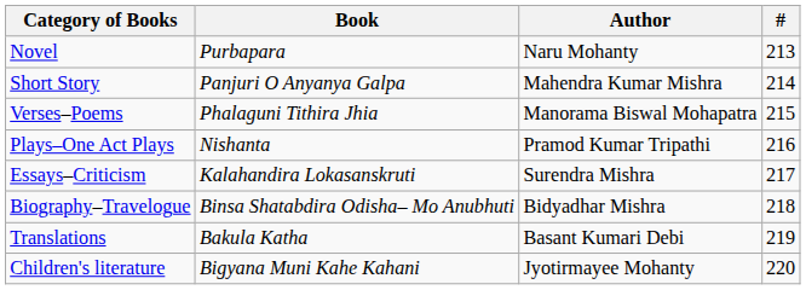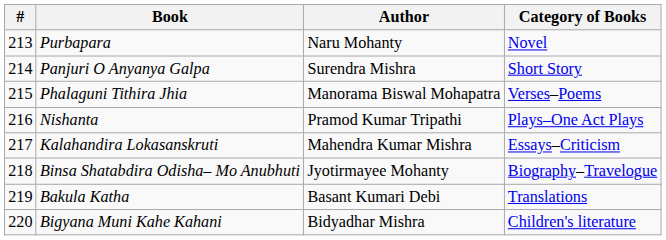 <table class="wikitable">
 <tr>
-<th>Category of Books</th>
+<th>#</th>
 <th>Book</th>
 <th>Author</th>
-<th>#</th>
+<th>Category of Books</th>
 </tr>
 <tr>
-<td><a href='#'>Novel</a></td>
+<td>213</td>
 <td><em>Purbapara</em></td>
 <td>Naru Mohanty</td>
-<td>213</td>
+<td><a href='#'>Novel</a></td>
 </tr>
 <tr>
+<td>214</td>
+<td><em>Panjuri O Anyanya Galpa</em></td>
+<td>Surendra Mishra</td>
 <td><a href='#'>Short Story</a></td>
-<td><em>Panjuri O Anyanya Galpa</em></td>
-<td>Mahendra Kumar Mishra</td>
-<td>214</td>
 </tr>
 <tr>
-<td><a href='#'>Verses</a>–<a href='#'>Poems</a></td>
+<td>215</td>
 <td><em>Phalaguni Tithira Jhia</em></td>
 <td>Manorama Biswal Mohapatra</td>
-<td>215</td>
+<td><a href='#'>Verses</a>–<a href='#'>Poems</a></td>
 </tr>
 <tr>
-<td><a href='#'>Plays–One Act Plays</a></td>
+<td>216</td>
 <td><em>Nishanta</em></td>
 <td>Pramod Kumar Tripathi</td>
-<td>216</td>
+<td><a href='#'>Plays–One Act Plays</a></td>
 </tr>
 <tr>
+<td>217</td>
+<td><em>Kalahandira Lokasanskruti</em></td>
+<td>Mahendra Kumar Mishra</td>
 <td><a href='#'>Essays</a>–<a href='#'>Criticism</a></td>
-<td><em>Kalahandira Lokasanskruti</em></td>
-<td>Surendra Mishra</td>
-<td>217</td>
 </tr>
 <tr>
+<td>218</td>
+<td><em>Binsa Shatabdira Odisha– Mo Anubhuti</em></td>
+<td>Jyotirmayee Mohanty</td>
 <td><a href='#'>Biography</a>–<a href='#'>Travelogue</a></td>
-<td><em>Binsa Shatabdira Odisha– Mo Anubhuti</em></td>
-<td>Bidyadhar Mishra</td>
-<td>218</td>
 </tr>
 <tr>
-<td><a href='#'>Translations</a></td>
+<td>219</td>
 <td><em>Bakula Katha</em></td>
 <td>Basant Kumari Debi</td>
-<td>219</td>
+<td><a href='#'>Translations</a></td>
 </tr>
 <tr>
+<td>220</td>
+<td><em>Bigyana Muni Kahe Kahani</em></td>
+<td>Bidyadhar Mishra</td>
 <td><a href='#'>Children's literature</a></td>
-<td><em>Bigyana Muni Kahe Kahani</em></td>
-<td>Jyotirmayee Mohanty</td>
-<td>220</td>
 </tr>
 </table>
